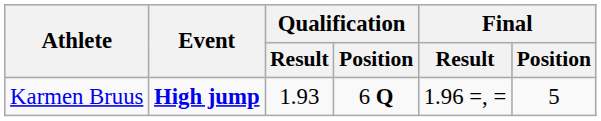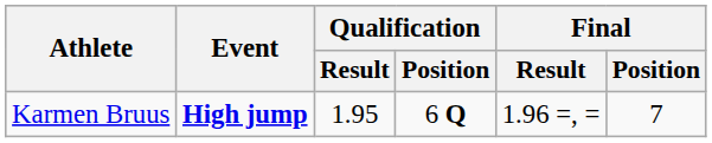 <table class=wikitable style=font-size:90%>
 <tr>
 <th rowspan=2>Athlete</th>
 <th rowspan=2>Event</th>
 <th colspan=2>Qualification</th>
 <th colspan=2>Final</th>
 </tr>
 <tr style=font-size:95%>
 <th>Result</th>
 <th>Position</th>
 <th>Result</th>
 <th>Position</th>
 </tr>
 <tr align=center>
 <td align=left><a href='#'>Karmen Bruus</a></td>
 <td align=left><strong><a href='#'>High jump</a></strong></td>
-<td>1.93 </td>
+<td>1.95 </td>
 <td>6 <strong>Q</strong></td>
 <td>1.96 =, =</td>
-<td>5</td>
+<td>7</td>
 </tr>
 </table>
